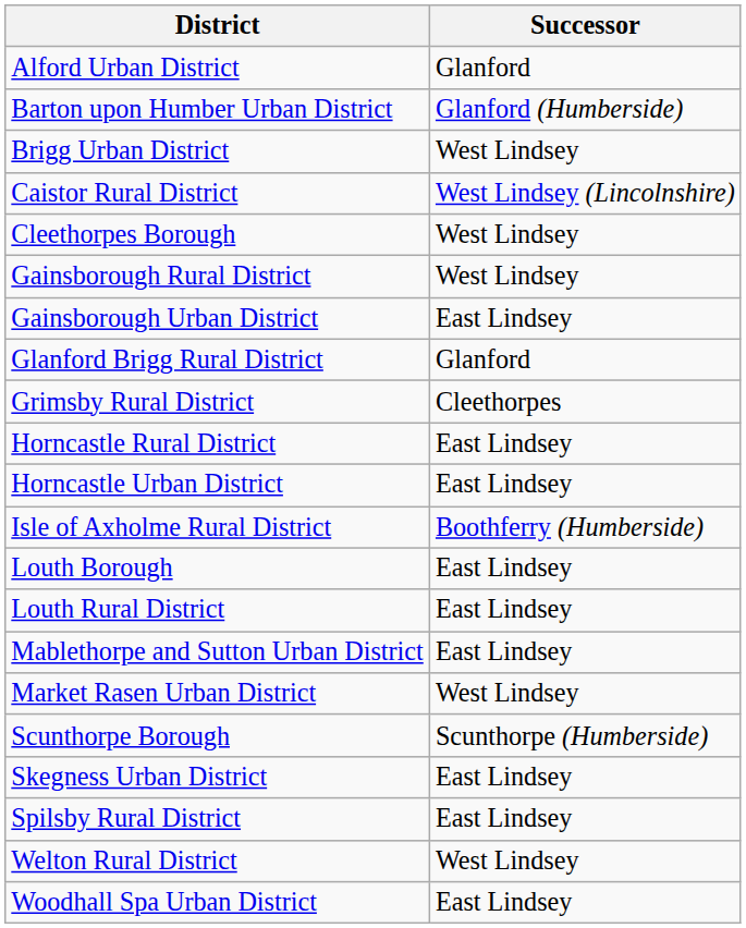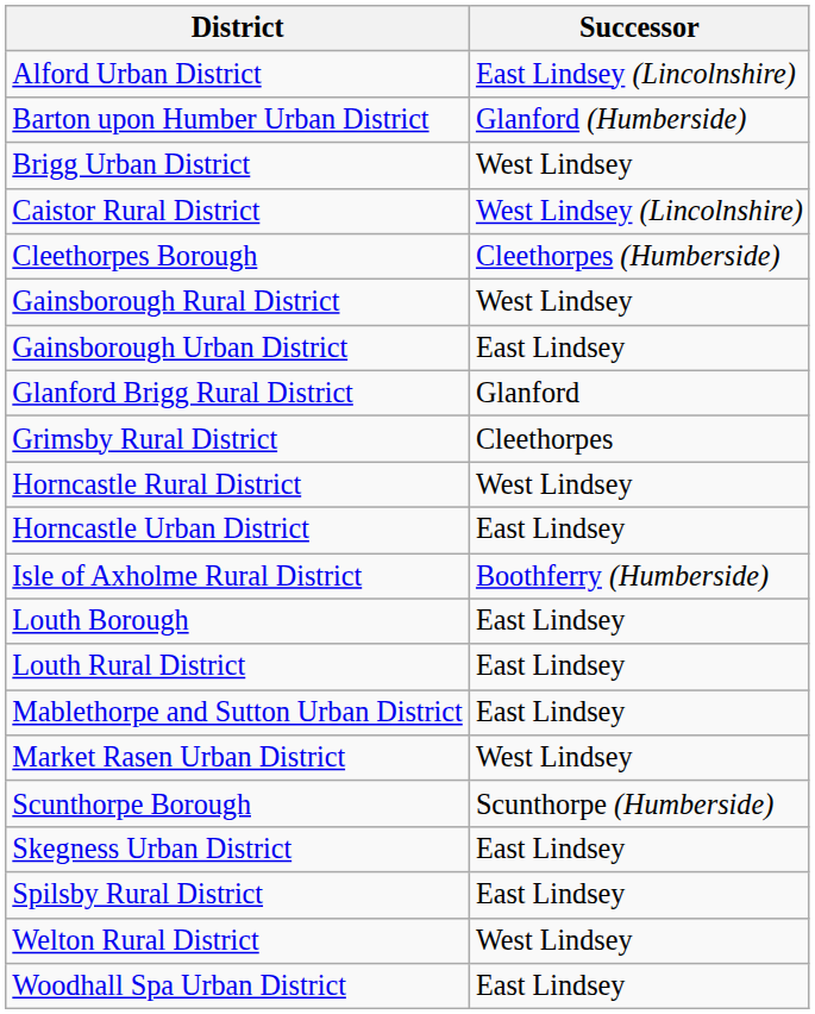 <table class="wikitable">
 <tr>
 <th>District</th>
 <th>Successor</th>
 </tr>
 <tr>
 <td><a href='#'>Alford Urban District</a></td>
-<td>Glanford</td>
+<td><a href='#'>East Lindsey</a> <em>(Lincolnshire)</em></td>
 </tr>
 <tr>
 <td><a href='#'>Barton upon Humber Urban District</a></td>
 <td><a href='#'>Glanford</a> <em>(Humberside)</em></td>
 </tr>
 <tr>
 <td><a href='#'>Brigg Urban District</a></td>
 <td>West Lindsey</td>
 </tr>
 <tr>
 <td><a href='#'>Caistor Rural District</a></td>
 <td><a href='#'>West Lindsey</a> <em>(Lincolnshire)</em></td>
 </tr>
 <tr>
 <td><a href='#'>Cleethorpes Borough</a></td>
-<td>West Lindsey</td>
+<td><a href='#'>Cleethorpes</a> <em>(Humberside)</em></td>
 </tr>
 <tr>
 <td><a href='#'>Gainsborough Rural District</a></td>
 <td>West Lindsey</td>
 </tr>
 <tr>
 <td><a href='#'>Gainsborough Urban District</a></td>
 <td>East Lindsey</td>
 </tr>
 <tr>
 <td><a href='#'>Glanford Brigg Rural District</a></td>
 <td>Glanford</td>
 </tr>
 <tr>
 <td><a href='#'>Grimsby Rural District</a></td>
 <td>Cleethorpes</td>
 </tr>
 <tr>
 <td><a href='#'>Horncastle Rural District</a></td>
-<td>East Lindsey</td>
+<td>West Lindsey</td>
 </tr>
 <tr>
 <td><a href='#'>Horncastle Urban District</a></td>
 <td>East Lindsey</td>
 </tr>
 <tr>
 <td><a href='#'>Isle of Axholme Rural District</a></td>
 <td><a href='#'>Boothferry</a> <em>(Humberside)</em></td>
 </tr>
 <tr>
 <td><a href='#'>Louth Borough</a></td>
 <td>East Lindsey</td>
 </tr>
 <tr>
 <td><a href='#'>Louth Rural District</a></td>
 <td>East Lindsey</td>
 </tr>
 <tr>
 <td><a href='#'>Mablethorpe and Sutton Urban District</a></td>
 <td>East Lindsey</td>
 </tr>
 <tr>
 <td><a href='#'>Market Rasen Urban District</a></td>
 <td>West Lindsey</td>
 </tr>
 <tr>
 <td><a href='#'>Scunthorpe Borough</a></td>
 <td>Scunthorpe <em>(Humberside)</em></td>
 </tr>
 <tr>
 <td><a href='#'>Skegness Urban District</a></td>
 <td>East Lindsey</td>
 </tr>
 <tr>
 <td><a href='#'>Spilsby Rural District</a></td>
 <td>East Lindsey</td>
 </tr>
 <tr>
 <td><a href='#'>Welton Rural District</a></td>
 <td>West Lindsey</td>
 </tr>
 <tr>
 <td><a href='#'>Woodhall Spa Urban District</a></td>
 <td>East Lindsey</td>
 </tr>
 </table>
